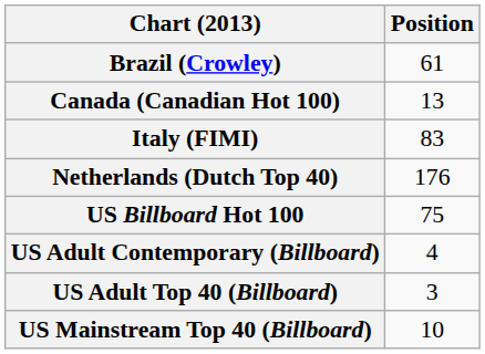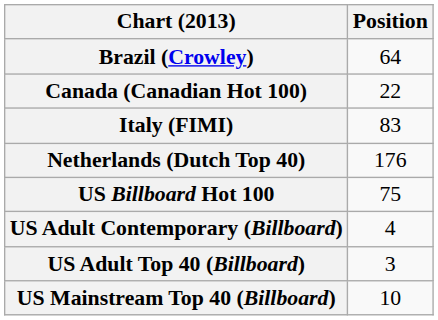 <table class="wikitable plainrowheaders sortable" style="text-align:center;">
 <tr>
 <th>Chart (2013)</th>
 <th>Position</th>
 </tr>
 <tr>
 <th scope="row">Brazil (<a href='#'>Crowley</a>)</th>
-<td align="center">61</td>
+<td align="center">64</td>
 </tr>
 <tr>
 <th scope="row">Canada (Canadian Hot 100)</th>
-<td align="center">13</td>
+<td align="center">22</td>
 </tr>
 <tr>
 <th scope="row">Italy (FIMI)</th>
 <td align="center">83</td>
 </tr>
 <tr>
 <th scope="row">Netherlands (Dutch Top 40)</th>
 <td>176</td>
 </tr>
 <tr>
 <th scope="row">US <em>Billboard</em> Hot 100</th>
 <td style="text-align:center;">75</td>
 </tr>
 <tr>
 <th scope="row">US Adult Contemporary (<em>Billboard</em>)</th>
 <td style="text-align:center;">4</td>
 </tr>
 <tr>
 <th scope="row">US Adult Top 40 (<em>Billboard</em>)</th>
 <td style="text-align:center;">3</td>
 </tr>
 <tr>
 <th scope="row">US Mainstream Top 40 (<em>Billboard</em>)</th>
 <td style="text-align:center;">10</td>
 </tr>
 </table>
